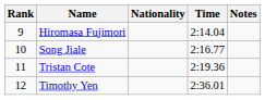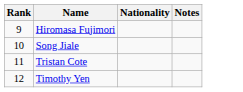 <table class="wikitable sortable" style="text-align:center">
 <tr>
 <th>Rank</th>
 <th>Name</th>
 <th>Nationality</th>
-<th>Time</th>
 <th>Notes</th>
 </tr>
 <tr>
 <td>9</td>
 <td align=left><a href='#'>Hiromasa Fujimori</a></td>
 <td align=left></td>
-<td>2:14.04</td>
 <td></td>
 </tr>
 <tr>
 <td>10</td>
 <td align=left><a href='#'>Song Jiale</a></td>
 <td align=left></td>
-<td>2:16.77</td>
 <td></td>
 </tr>
 <tr>
 <td>11</td>
 <td align=left><a href='#'>Tristan Cote</a></td>
 <td align=left></td>
-<td>2:19.36</td>
 <td></td>
 </tr>
 <tr>
 <td>12</td>
 <td align=left><a href='#'>Timothy Yen</a></td>
 <td align=left></td>
-<td>2:36.01</td>
 <td></td>
 </tr>
 </table>
